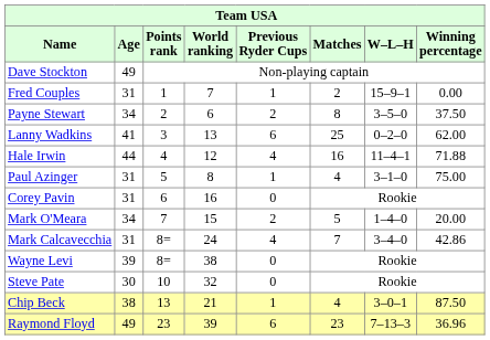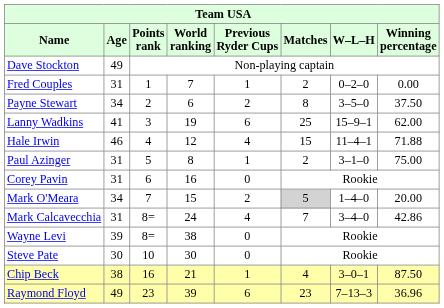 <table border="1" cellpadding="3" style="border-collapse: collapse;text-align:center">
 <tr style="background:#dfd;">
 <td colspan="8"> <strong>Team USA</strong></td>
 </tr>
 <tr style="background:#dfd;">
 <th>Name</th>
 <th>Age</th>
 <th>Points<br>rank</th>
 <th>World<br>ranking</th>
 <th>Previous<br>Ryder Cups</th>
 <th>Matches</th>
 <th>W–L–H</th>
 <th>Winning<br>percentage</th>
 </tr>
 <tr>
 <td align=left><a href='#'>Dave Stockton</a></td>
 <td>49</td>
 <td colspan="6">Non-playing captain</td>
 </tr>
 <tr>
 <td align=left><a href='#'>Fred Couples</a></td>
 <td>31</td>
 <td>1</td>
 <td>7</td>
 <td>1</td>
 <td>2</td>
-<td>15–9–1</td>
+<td>0–2–0</td>
 <td>0.00</td>
 </tr>
 <tr>
 <td align=left><a href='#'>Payne Stewart</a></td>
 <td>34</td>
 <td>2</td>
 <td>6</td>
 <td>2</td>
 <td>8</td>
 <td>3–5–0</td>
 <td>37.50</td>
 </tr>
 <tr>
 <td align=left><a href='#'>Lanny Wadkins</a></td>
 <td>41</td>
 <td>3</td>
-<td>13</td>
+<td>19</td>
 <td>6</td>
 <td>25</td>
-<td>0–2–0</td>
+<td>15–9–1</td>
 <td>62.00</td>
 </tr>
 <tr>
 <td align=left><a href='#'>Hale Irwin</a></td>
-<td>44</td>
+<td>46</td>
 <td>4</td>
 <td>12</td>
 <td>4</td>
-<td>16</td>
+<td>15</td>
 <td>11–4–1</td>
 <td>71.88</td>
 </tr>
 <tr>
 <td align=left><a href='#'>Paul Azinger</a></td>
 <td>31</td>
 <td>5</td>
 <td>8</td>
 <td>1</td>
-<td>4</td>
+<td>2</td>
 <td>3–1–0</td>
 <td>75.00</td>
 </tr>
 <tr>
 <td align=left><a href='#'>Corey Pavin</a></td>
 <td>31</td>
 <td>6</td>
 <td>16</td>
 <td>0</td>
 <td colspan="3">Rookie</td>
 </tr>
 <tr>
 <td align=left><a href='#'>Mark O'Meara</a></td>
 <td>34</td>
 <td>7</td>
 <td>15</td>
 <td>2</td>
-<td>5</td>
+<td style="background: lightgrey;">5</td>
 <td>1–4–0</td>
 <td>20.00</td>
 </tr>
 <tr>
 <td align=left><a href='#'>Mark Calcavecchia</a></td>
 <td>31</td>
 <td>8=</td>
 <td>24</td>
 <td>4</td>
 <td>7</td>
 <td>3–4–0</td>
 <td>42.86</td>
 </tr>
 <tr>
 <td align=left><a href='#'>Wayne Levi</a></td>
 <td>39</td>
 <td>8=</td>
 <td>38</td>
 <td>0</td>
 <td colspan="3">Rookie</td>
 </tr>
 <tr>
 <td align=left><a href='#'>Steve Pate</a></td>
 <td>30</td>
 <td>10</td>
-<td>32</td>
+<td>30</td>
 <td>0</td>
 <td colspan="3">Rookie</td>
 </tr>
 <tr style="background:#ffa;">
 <td align=left><a href='#'>Chip Beck</a></td>
 <td>38</td>
-<td>13</td>
+<td>16</td>
 <td>21</td>
 <td>1</td>
 <td>4</td>
 <td>3–0–1</td>
 <td>87.50</td>
 </tr>
 <tr style="background:#ffa;">
 <td align=left><a href='#'>Raymond Floyd</a></td>
 <td>49</td>
 <td>23</td>
 <td>39</td>
 <td>6</td>
 <td>23</td>
 <td>7–13–3</td>
 <td>36.96</td>
 </tr>
 </table>
